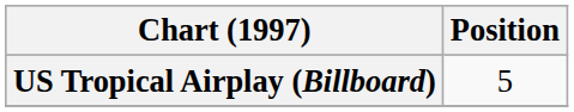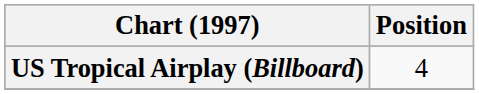 <table class="wikitable plainrowheaders " style="text-align:center;">
 <tr>
 <th scope="col">Chart (1997)</th>
 <th scope="col">Position</th>
 </tr>
 <tr>
 <th scope="row">US Tropical Airplay (<em>Billboard</em>)</th>
-<td>5</td>
+<td>4</td>
 </tr>
 <tr>
 </tr>
 </table>
